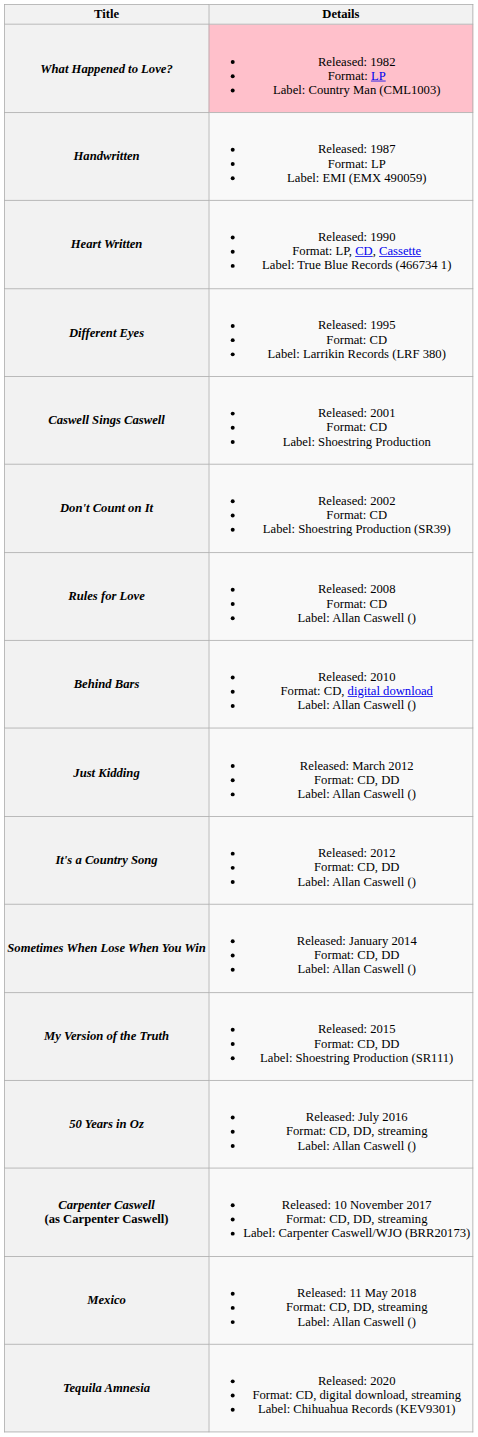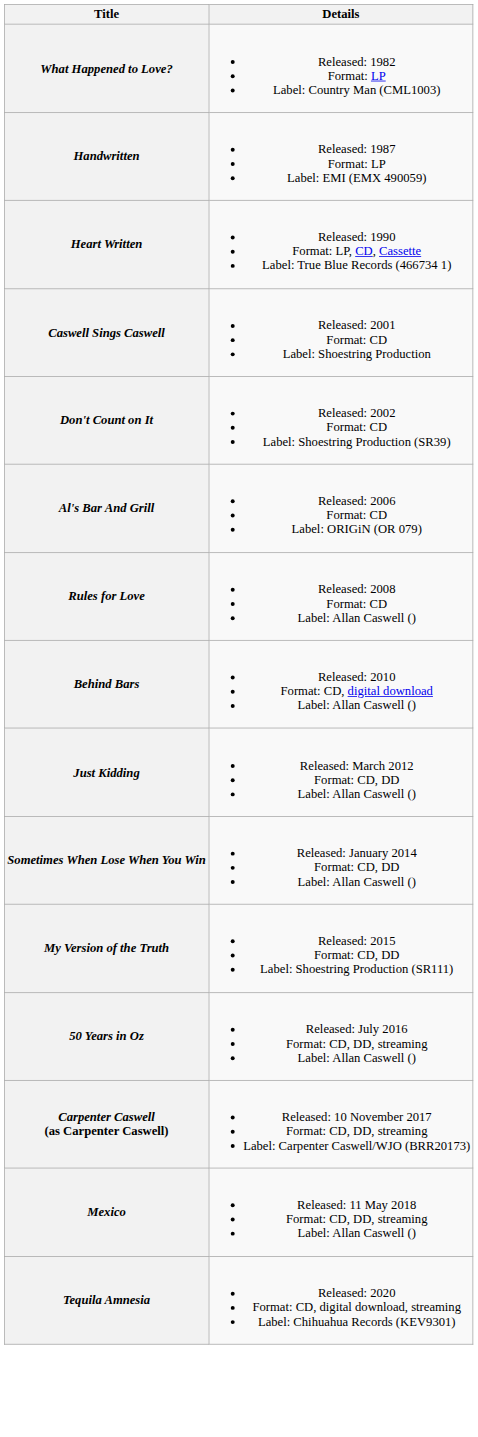 <table class="wikitable plainrowheaders" style="text-align:center;" border="1">
 <tr>
 <th>Title</th>
 <th>Details</th>
 </tr>
 <tr>
 <th scope="row"><em>What Happened to Love?</em></th>
-<td style="background: pink;"><br><ul><li>Released: 1982</li><li>Format: <a href='#'>LP</a></li><li>Label: Country Man (CML1003)</li></ul></td>
+<td><br><ul><li>Released: 1982</li><li>Format: <a href='#'>LP</a></li><li>Label: Country Man (CML1003)</li></ul></td>
 </tr>
 <tr>
 <th scope="row"><em>Handwritten</em></th>
 <td><br><ul><li>Released: 1987</li><li>Format: LP</li><li>Label: EMI (EMX 490059)</li></ul></td>
 </tr>
 <tr>
 <th scope="row"><em>Heart Written</em></th>
 <td><br><ul><li>Released: 1990</li><li>Format: LP, <a href='#'>CD</a>, <a href='#'>Cassette</a></li><li>Label: True Blue Records (466734 1)</li></ul></td>
 </tr>
 <tr>
-<th scope="row"><em>Different Eyes</em></th>
-<td><br><ul><li>Released: 1995</li><li>Format: CD</li><li>Label: Larrikin Records (LRF 380)</li></ul></td>
-</tr>
-<tr>
 <th scope="row"><em>Caswell Sings Caswell</em></th>
 <td><br><ul><li>Released: 2001</li><li>Format: CD</li><li>Label: Shoestring Production</li></ul></td>
 </tr>
 <tr>
 <th scope="row"><em>Don't Count on It</em></th>
 <td><br><ul><li>Released: 2002</li><li>Format: CD</li><li>Label: Shoestring Production (SR39)</li></ul></td>
+</tr>
+<tr>
+<th scope="row"><em>Al's Bar And Grill</em></th>
+<td><br><ul><li>Released: 2006</li><li>Format: CD</li><li>Label: ORIGiN (OR 079)</li></ul></td>
 </tr>
 <tr>
 <th scope="row"><em>Rules for Love</em></th>
 <td><br><ul><li>Released: 2008</li><li>Format: CD</li><li>Label: Allan Caswell ()</li></ul></td>
 </tr>
 <tr>
 <th scope="row"><em>Behind Bars</em></th>
 <td><br><ul><li>Released: 2010</li><li>Format: CD, <a href='#'>digital download</a></li><li>Label: Allan Caswell ()</li></ul></td>
 </tr>
 <tr>
 <th scope="row"><em>Just Kidding</em></th>
 <td><br><ul><li>Released: March 2012</li><li>Format: CD, DD</li><li>Label: Allan Caswell ()</li></ul></td>
-</tr>
-<tr>
-<th scope="row"><em>It's a Country Song</em></th>
-<td><br><ul><li>Released: 2012</li><li>Format: CD, DD</li><li>Label: Allan Caswell ()</li></ul></td>
 </tr>
 <tr>
 <th scope="row"><em>Sometimes When Lose When You Win</em></th>
 <td><br><ul><li>Released: January 2014</li><li>Format: CD, DD</li><li>Label: Allan Caswell ()</li></ul></td>
 </tr>
 <tr>
 <th scope="row"><em>My Version of the Truth</em></th>
 <td><br><ul><li>Released: 2015</li><li>Format: CD, DD</li><li>Label: Shoestring Production (SR111)</li></ul></td>
 </tr>
 <tr>
 <th scope="row"><em>50 Years in Oz</em></th>
 <td><br><ul><li>Released: July 2016</li><li>Format: CD, DD, streaming</li><li>Label: Allan Caswell ()</li></ul></td>
 </tr>
 <tr>
 <th scope="row"><em>Carpenter Caswell</em> <br> (as Carpenter Caswell)</th>
 <td><br><ul><li>Released: 10 November 2017</li><li>Format: CD, DD, streaming</li><li>Label: Carpenter Caswell/WJO (BRR20173)</li></ul></td>
 </tr>
 <tr>
 <th scope="row"><em>Mexico</em></th>
 <td><br><ul><li>Released: 11 May 2018</li><li>Format: CD, DD, streaming</li><li>Label: Allan Caswell ()</li></ul></td>
 </tr>
 <tr>
 <th scope="row"><em>Tequila Amnesia</em></th>
 <td><br><ul><li>Released: 2020</li><li>Format: CD, digital download, streaming</li><li>Label: Chihuahua Records (KEV9301)</li></ul></td>
 </tr>
 </table>
